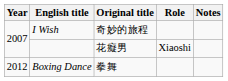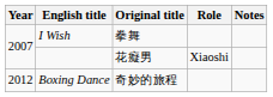 <table class="wikitable sortable">
 <tr>
 <th>Year</th>
 <th>English title</th>
 <th>Original title</th>
 <th>Role</th>
 <th class="unsortable">Notes</th>
 </tr>
 <tr>
 <td rowspan="2">2007</td>
 <td><em>I Wish</em></td>
-<td>奇妙的旅程</td>
+<td>拳舞</td>
 <td></td>
 <td></td>
 </tr>
 <tr>
 <td></td>
 <td>花癡男</td>
 <td>Xiaoshi</td>
 <td></td>
 </tr>
 <tr>
 <td>2012</td>
 <td><em>Boxing Dance</em></td>
-<td>拳舞</td>
+<td>奇妙的旅程</td>
 <td></td>
 <td></td>
 </tr>
 </table>
